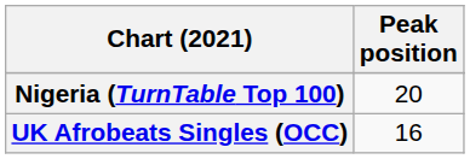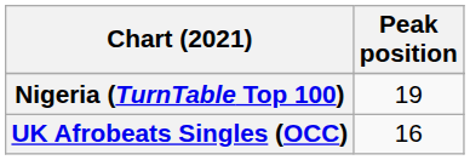 <table class="wikitable plainrowheaders sortable" style="text-align:center">
 <tr>
 <th scope="col">Chart (2021)</th>
 <th scope="col">Peak<br>position</th>
 </tr>
 <tr>
 </tr>
 <tr>
 <th scope="row">Nigeria (<a href='#'><em>TurnTable</em> Top 100</a>)</th>
-<td>20</td>
+<td>19</td>
 </tr>
 <tr>
 <th scope="row"><a href='#'>UK Afrobeats Singles</a> (<a href='#'>OCC</a>)</th>
 <td>16</td>
 </tr>
 </table>
